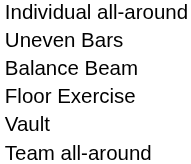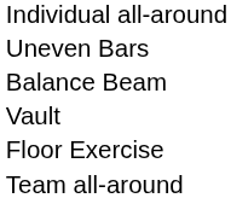 <table>
 <tr>
 <td>Individual all-around</td>
 <td></td>
 <td></td>
 <td></td>
 </tr>
 <tr>
 <td>Uneven Bars</td>
 <td></td>
 <td></td>
 <td></td>
 </tr>
 <tr>
 <td>Balance Beam</td>
 <td></td>
 <td></td>
 <td></td>
 </tr>
 <tr>
-<td>Floor Exercise</td>
+<td>Vault</td>
 <td></td>
 <td></td>
 <td></td>
 </tr>
 <tr>
-<td>Vault</td>
+<td>Floor Exercise</td>
 <td></td>
 <td></td>
 <td></td>
 </tr>
 <tr>
 <td>Team all-around</td>
 <td></td>
 <td></td>
 <td></td>
 </tr>
 </table>
